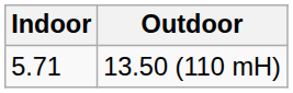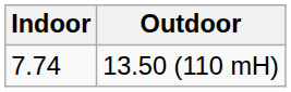 <table class="wikitable" border="1" align="upright">
 <tr>
 <th>Indoor</th>
 <th>Outdoor</th>
 </tr>
 <tr>
-<td>5.71</td>
+<td>7.74</td>
 <td>13.50 (110 mH)</td>
 </tr>
 </table>
